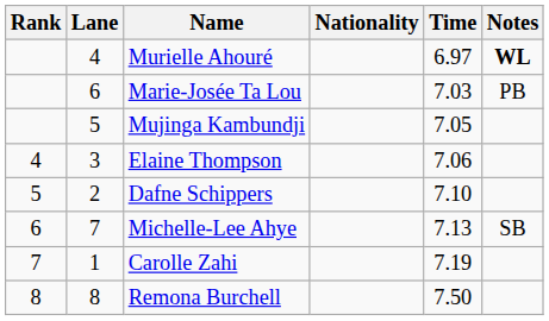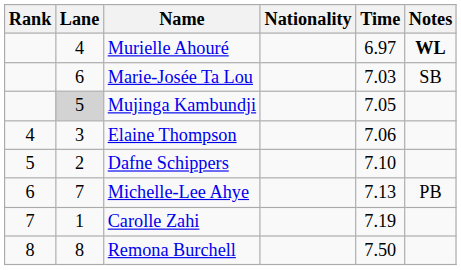 <table class="wikitable sortable" style="text-align:center">
 <tr>
 <th>Rank</th>
 <th>Lane</th>
 <th>Name</th>
 <th>Nationality</th>
 <th>Time</th>
 <th>Notes</th>
 </tr>
 <tr>
 <td></td>
 <td>4</td>
 <td align=left><a href='#'>Murielle Ahouré</a></td>
 <td align=left></td>
 <td>6.97</td>
 <td><strong>WL</strong></td>
 </tr>
 <tr>
 <td></td>
 <td>6</td>
 <td align=left><a href='#'>Marie-Josée Ta Lou</a></td>
 <td align=left></td>
 <td>7.03</td>
-<td>PB</td>
+<td>SB</td>
 </tr>
 <tr>
 <td></td>
-<td>5</td>
+<td style="background: lightgrey;">5</td>
 <td align=left><a href='#'>Mujinga Kambundji</a></td>
 <td align=left></td>
 <td>7.05</td>
 <td></td>
 </tr>
 <tr>
 <td>4</td>
 <td>3</td>
 <td align=left><a href='#'>Elaine Thompson</a></td>
 <td align=left></td>
 <td>7.06</td>
 <td></td>
 </tr>
 <tr>
 <td>5</td>
 <td>2</td>
 <td align=left><a href='#'>Dafne Schippers</a></td>
 <td align=left></td>
 <td>7.10</td>
 <td></td>
 </tr>
 <tr>
 <td>6</td>
 <td>7</td>
 <td align=left><a href='#'>Michelle-Lee Ahye</a></td>
 <td align=left></td>
 <td>7.13</td>
-<td>SB</td>
+<td>PB</td>
 </tr>
 <tr>
 <td>7</td>
 <td>1</td>
 <td align=left><a href='#'>Carolle Zahi</a></td>
 <td align=left></td>
 <td>7.19</td>
 <td></td>
 </tr>
 <tr>
 <td>8</td>
 <td>8</td>
 <td align=left><a href='#'>Remona Burchell</a></td>
 <td align=left></td>
 <td>7.50</td>
 <td></td>
 </tr>
 </table>
